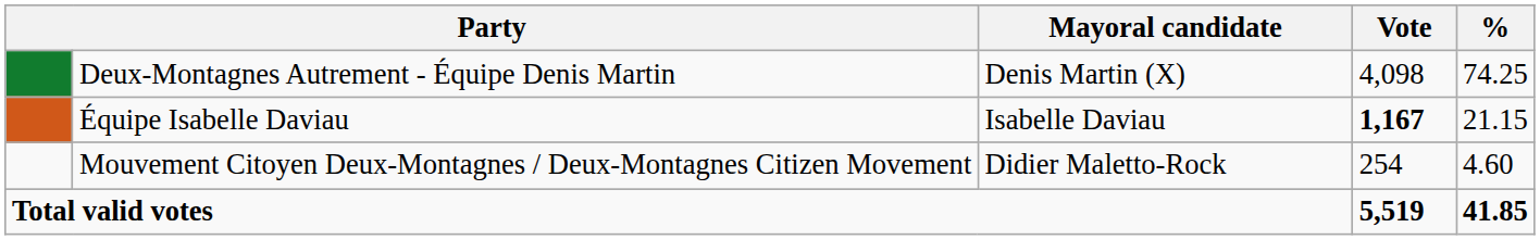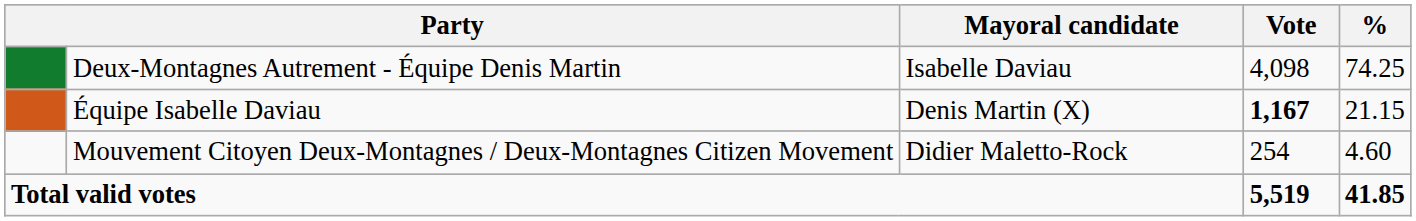 <table class="wikitable">
 <tr>
 <th bgcolor="#DDDDFF" width="230px" colspan="2">Party</th>
 <th bgcolor="#DDDDFF" width="200px">Mayoral candidate</th>
 <th bgcolor="#DDDDFF" width="50px">Vote</th>
 <th bgcolor="#DDDDFF" width="30px">%</th>
 </tr>
 <tr>
 <td bgcolor=#117C2E width="30px"> </td>
 <td>Deux-Montagnes Autrement - Équipe Denis Martin</td>
-<td>Denis Martin (X)</td>
+<td>Isabelle Daviau</td>
 <td>4,098</td>
 <td>74.25</td>
 </tr>
 <tr>
 <td bgcolor=#D05819 width="30px"> </td>
 <td>Équipe Isabelle Daviau</td>
-<td>Isabelle Daviau</td>
+<td>Denis Martin (X)</td>
 <td><strong>1,167</strong></td>
 <td>21.15</td>
 </tr>
 <tr>
 <td> </td>
 <td>Mouvement Citoyen Deux-Montagnes / Deux-Montagnes Citizen Movement</td>
 <td>Didier Maletto-Rock</td>
 <td>254</td>
 <td>4.60</td>
 </tr>
 <tr>
 <td colspan="3"><strong>Total valid votes</strong></td>
 <td><strong>5,519</strong></td>
 <td><strong>41.85</strong></td>
 </tr>
 </table>
